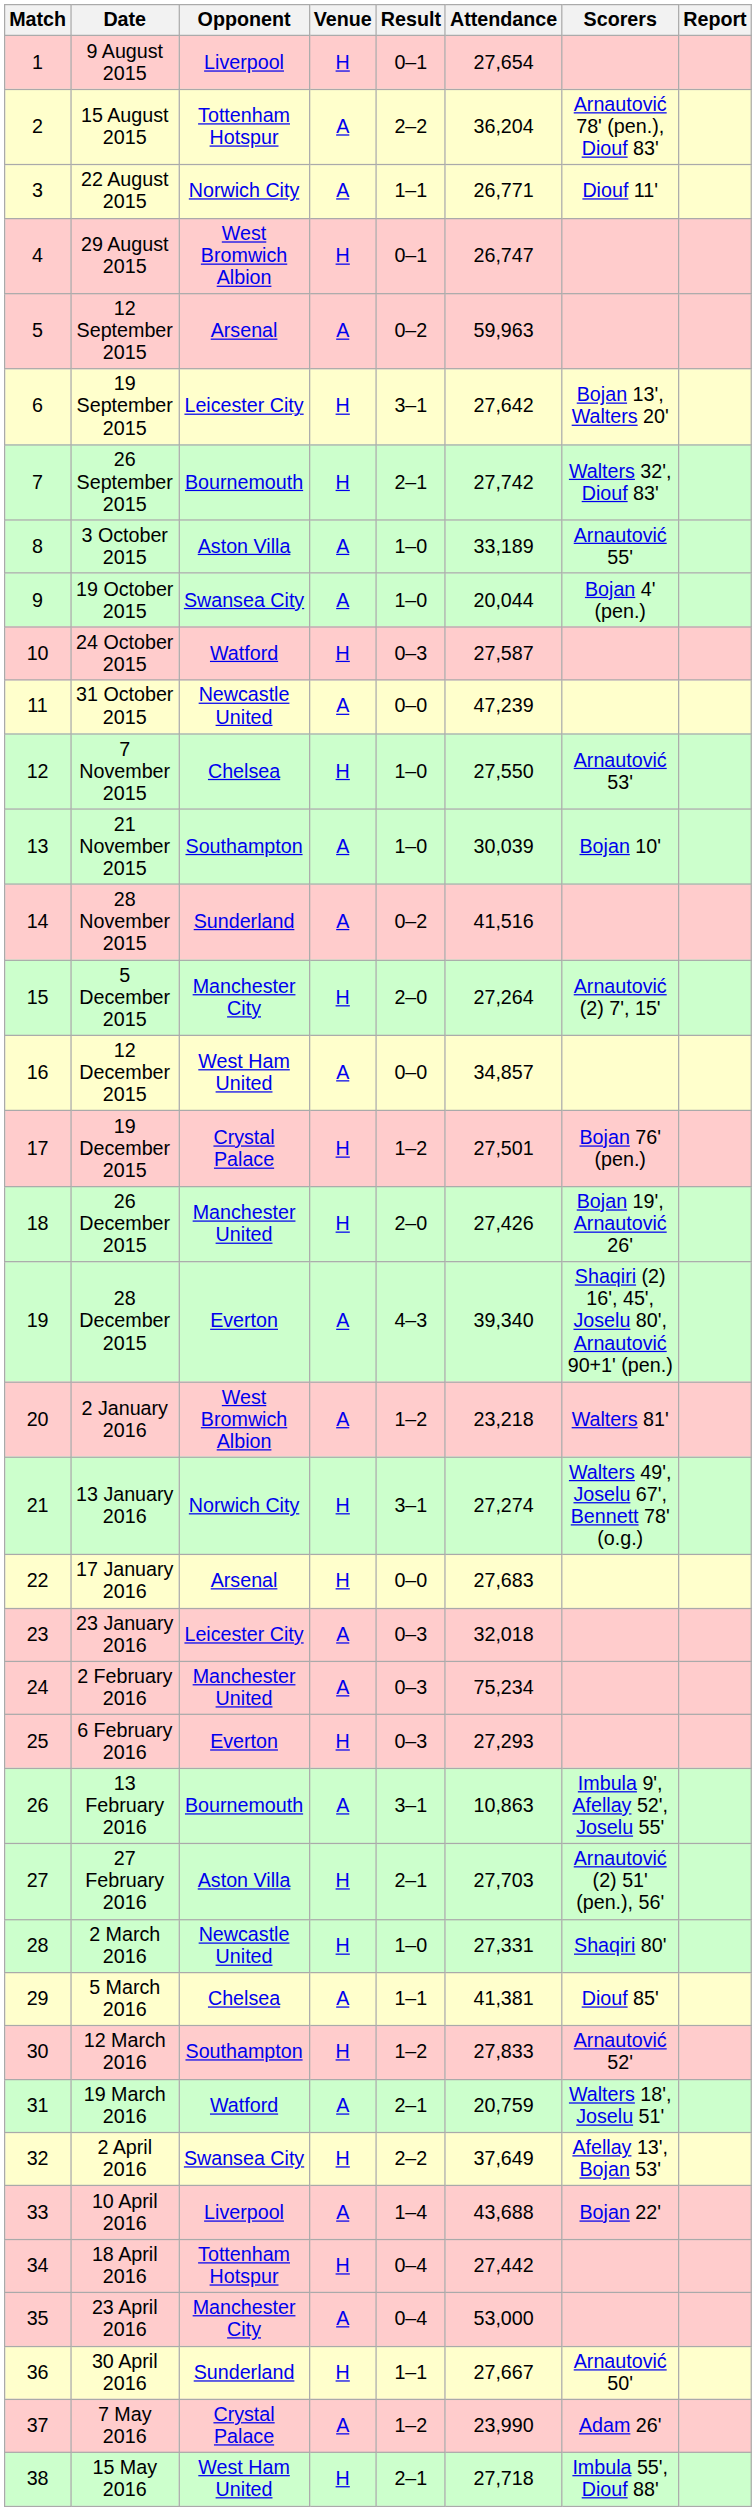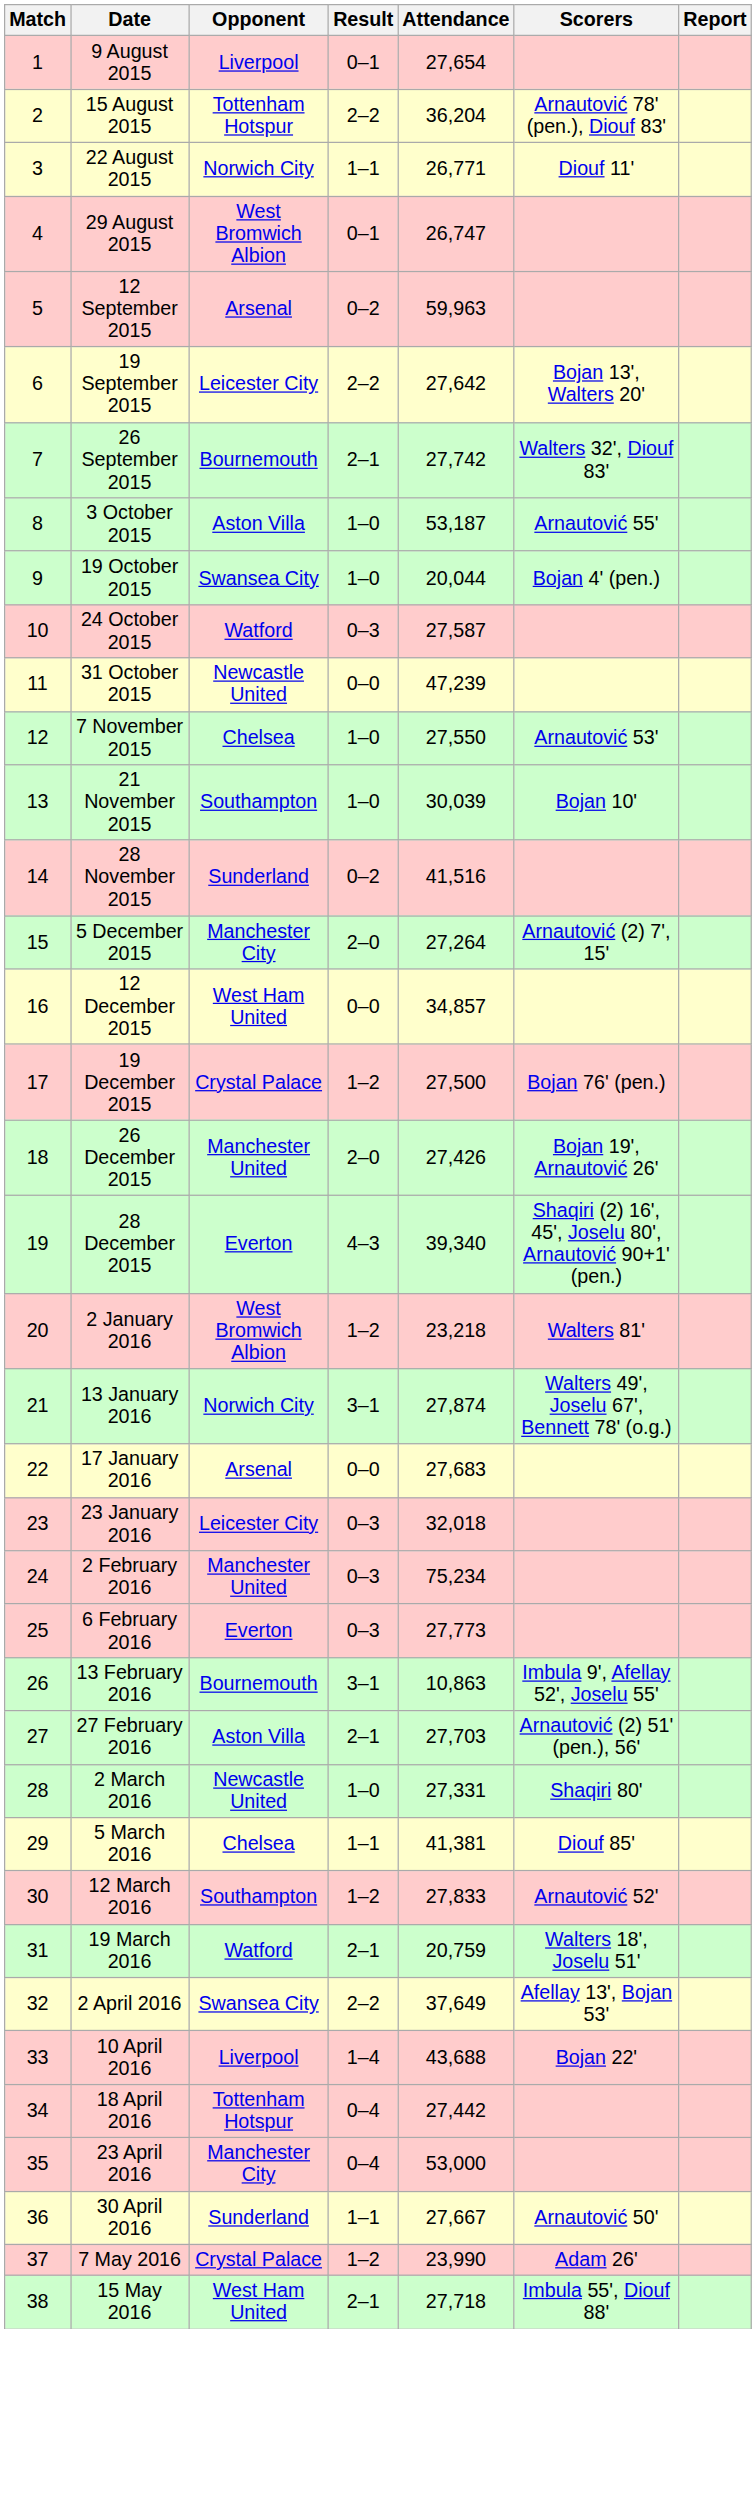 <table class="wikitable" style="font-size:100%; text-align:center">
 <tr>
 <th>Match</th>
 <th>Date</th>
 <th>Opponent</th>
-<th>Venue</th>
 <th>Result</th>
 <th>Attendance</th>
 <th>Scorers</th>
 <th>Report</th>
 </tr>
 <tr style="background: #FFCCCC;">
 <td>1</td>
 <td>9 August 2015</td>
 <td><a href='#'>Liverpool</a></td>
-<td><a href='#'>H</a></td>
 <td>0–1</td>
 <td>27,654</td>
 <td></td>
 <td></td>
 </tr>
 <tr style="background: #FFFFCC;">
 <td>2</td>
 <td>15 August 2015</td>
 <td><a href='#'>Tottenham Hotspur</a></td>
-<td><a href='#'>A</a></td>
 <td>2–2</td>
 <td>36,204</td>
 <td><a href='#'>Arnautović</a> 78' (pen.), <a href='#'>Diouf</a> 83'</td>
 <td></td>
 </tr>
 <tr style="background: #FFFFCC;">
 <td>3</td>
 <td>22 August 2015</td>
 <td><a href='#'>Norwich City</a></td>
-<td><a href='#'>A</a></td>
 <td>1–1</td>
 <td>26,771</td>
 <td><a href='#'>Diouf</a> 11'</td>
 <td></td>
 </tr>
 <tr style="background: #FFCCCC;">
 <td>4</td>
 <td>29 August 2015</td>
 <td><a href='#'>West Bromwich Albion</a></td>
-<td><a href='#'>H</a></td>
 <td>0–1</td>
 <td>26,747</td>
 <td></td>
 <td></td>
 </tr>
 <tr style="background: #FFCCCC;">
 <td>5</td>
 <td>12 September 2015</td>
 <td><a href='#'>Arsenal</a></td>
-<td><a href='#'>A</a></td>
 <td>0–2</td>
 <td>59,963</td>
 <td></td>
 <td></td>
 </tr>
 <tr style="background: #FFFFCC;">
 <td>6</td>
 <td>19 September 2015</td>
 <td><a href='#'>Leicester City</a></td>
-<td><a href='#'>H</a></td>
-<td>3–1</td>
+<td>2–2</td>
 <td>27,642</td>
 <td><a href='#'>Bojan</a> 13', <a href='#'>Walters</a> 20'</td>
 <td></td>
 </tr>
 <tr style="background: #CCFFCC;">
 <td>7</td>
 <td>26 September 2015</td>
 <td><a href='#'>Bournemouth</a></td>
-<td><a href='#'>H</a></td>
 <td>2–1</td>
 <td>27,742</td>
 <td><a href='#'>Walters</a> 32', <a href='#'>Diouf</a> 83'</td>
 <td></td>
 </tr>
 <tr style="background: #CCFFCC;">
 <td>8</td>
 <td>3 October 2015</td>
 <td><a href='#'>Aston Villa</a></td>
-<td><a href='#'>A</a></td>
 <td>1–0</td>
-<td>33,189</td>
+<td>53,187</td>
 <td><a href='#'>Arnautović</a> 55'</td>
 <td></td>
 </tr>
 <tr style="background: #CCFFCC;">
 <td>9</td>
 <td>19 October 2015</td>
 <td><a href='#'>Swansea City</a></td>
-<td><a href='#'>A</a></td>
 <td>1–0</td>
 <td>20,044</td>
 <td><a href='#'>Bojan</a> 4' (pen.)</td>
 <td></td>
 </tr>
 <tr style="background: #FFCCCC;">
 <td>10</td>
 <td>24 October 2015</td>
 <td><a href='#'>Watford</a></td>
-<td><a href='#'>H</a></td>
 <td>0–3</td>
 <td>27,587</td>
 <td></td>
 <td></td>
 </tr>
 <tr style="background: #FFFFCC;">
 <td>11</td>
 <td>31 October 2015</td>
 <td><a href='#'>Newcastle United</a></td>
-<td><a href='#'>A</a></td>
 <td>0–0</td>
 <td>47,239</td>
 <td></td>
 <td></td>
 </tr>
 <tr style="background: #CCFFCC;">
 <td>12</td>
 <td>7 November 2015</td>
 <td><a href='#'>Chelsea</a></td>
-<td><a href='#'>H</a></td>
 <td>1–0</td>
 <td>27,550</td>
 <td><a href='#'>Arnautović</a> 53'</td>
 <td></td>
 </tr>
 <tr style="background: #CCFFCC;">
 <td>13</td>
 <td>21 November 2015</td>
 <td><a href='#'>Southampton</a></td>
-<td><a href='#'>A</a></td>
 <td>1–0</td>
 <td>30,039</td>
 <td><a href='#'>Bojan</a> 10'</td>
 <td></td>
 </tr>
 <tr style="background: #FFCCCC;">
 <td>14</td>
 <td>28 November 2015</td>
 <td><a href='#'>Sunderland</a></td>
-<td><a href='#'>A</a></td>
 <td>0–2</td>
 <td>41,516</td>
 <td></td>
 <td></td>
 </tr>
 <tr style="background: #CCFFCC;">
 <td>15</td>
 <td>5 December 2015</td>
 <td><a href='#'>Manchester City</a></td>
-<td><a href='#'>H</a></td>
 <td>2–0</td>
 <td>27,264</td>
 <td><a href='#'>Arnautović</a> (2) 7', 15'</td>
 <td></td>
 </tr>
 <tr style="background: #FFFFCC;">
 <td>16</td>
 <td>12 December 2015</td>
 <td><a href='#'>West Ham United</a></td>
-<td><a href='#'>A</a></td>
 <td>0–0</td>
 <td>34,857</td>
 <td></td>
 <td></td>
 </tr>
 <tr style="background: #FFCCCC;">
 <td>17</td>
 <td>19 December 2015</td>
 <td><a href='#'>Crystal Palace</a></td>
-<td><a href='#'>H</a></td>
 <td>1–2</td>
-<td>27,501</td>
+<td>27,500</td>
 <td><a href='#'>Bojan</a> 76' (pen.)</td>
 <td></td>
 </tr>
 <tr style="background: #CCFFCC;">
 <td>18</td>
 <td>26 December 2015</td>
 <td><a href='#'>Manchester United</a></td>
-<td><a href='#'>H</a></td>
 <td>2–0</td>
 <td>27,426</td>
 <td><a href='#'>Bojan</a> 19', <a href='#'>Arnautović</a> 26'</td>
 <td></td>
 </tr>
 <tr style="background: #CCFFCC;">
 <td>19</td>
 <td>28 December 2015</td>
 <td><a href='#'>Everton</a></td>
-<td><a href='#'>A</a></td>
 <td>4–3</td>
 <td>39,340</td>
 <td><a href='#'>Shaqiri</a> (2) 16', 45', <a href='#'>Joselu</a> 80', <a href='#'>Arnautović</a> 90+1' (pen.)</td>
 <td></td>
 </tr>
 <tr style="background: #FFCCCC;">
 <td>20</td>
 <td>2 January 2016</td>
 <td><a href='#'>West Bromwich Albion</a></td>
-<td><a href='#'>A</a></td>
 <td>1–2</td>
 <td>23,218</td>
 <td><a href='#'>Walters</a> 81'</td>
 <td></td>
 </tr>
 <tr style="background: #CCFFCC;">
 <td>21</td>
 <td>13 January 2016</td>
 <td><a href='#'>Norwich City</a></td>
-<td><a href='#'>H</a></td>
 <td>3–1</td>
-<td>27,274</td>
+<td>27,874</td>
 <td><a href='#'>Walters</a> 49', <a href='#'>Joselu</a> 67', <a href='#'>Bennett</a> 78' (o.g.)</td>
 <td></td>
 </tr>
 <tr style="background: #FFFFCC;">
 <td>22</td>
 <td>17 January 2016</td>
 <td><a href='#'>Arsenal</a></td>
-<td><a href='#'>H</a></td>
 <td>0–0</td>
 <td>27,683</td>
 <td></td>
 <td></td>
 </tr>
 <tr style="background: #FFCCCC;">
 <td>23</td>
 <td>23 January 2016</td>
 <td><a href='#'>Leicester City</a></td>
-<td><a href='#'>A</a></td>
 <td>0–3</td>
 <td>32,018</td>
 <td></td>
 <td></td>
 </tr>
 <tr style="background: #FFCCCC;">
 <td>24</td>
 <td>2 February 2016</td>
 <td><a href='#'>Manchester United</a></td>
-<td><a href='#'>A</a></td>
 <td>0–3</td>
 <td>75,234</td>
 <td></td>
 <td></td>
 </tr>
 <tr style="background: #FFCCCC;">
 <td>25</td>
 <td>6 February 2016</td>
 <td><a href='#'>Everton</a></td>
-<td><a href='#'>H</a></td>
 <td>0–3</td>
-<td>27,293</td>
+<td>27,773</td>
 <td></td>
 <td></td>
 </tr>
 <tr style="background: #CCFFCC;">
 <td>26</td>
 <td>13 February 2016</td>
 <td><a href='#'>Bournemouth</a></td>
-<td><a href='#'>A</a></td>
 <td>3–1</td>
 <td>10,863</td>
 <td><a href='#'>Imbula</a> 9', <a href='#'>Afellay</a> 52', <a href='#'>Joselu</a> 55'</td>
 <td></td>
 </tr>
 <tr style="background: #CCFFCC;">
 <td>27</td>
 <td>27 February 2016</td>
 <td><a href='#'>Aston Villa</a></td>
-<td><a href='#'>H</a></td>
 <td>2–1</td>
 <td>27,703</td>
 <td><a href='#'>Arnautović</a> (2) 51' (pen.), 56'</td>
 <td></td>
 </tr>
 <tr style="background: #CCFFCC;">
 <td>28</td>
 <td>2 March 2016</td>
 <td><a href='#'>Newcastle United</a></td>
-<td><a href='#'>H</a></td>
 <td>1–0</td>
 <td>27,331</td>
 <td><a href='#'>Shaqiri</a> 80'</td>
 <td></td>
 </tr>
 <tr style="background: #FFFFCC;">
 <td>29</td>
 <td>5 March 2016</td>
 <td><a href='#'>Chelsea</a></td>
-<td><a href='#'>A</a></td>
 <td>1–1</td>
 <td>41,381</td>
 <td><a href='#'>Diouf</a> 85'</td>
 <td></td>
 </tr>
 <tr style="background: #FFCCCC;">
 <td>30</td>
 <td>12 March 2016</td>
 <td><a href='#'>Southampton</a></td>
-<td><a href='#'>H</a></td>
 <td>1–2</td>
 <td>27,833</td>
 <td><a href='#'>Arnautović</a> 52'</td>
 <td></td>
 </tr>
 <tr style="background: #CCFFCC;">
 <td>31</td>
 <td>19 March 2016</td>
 <td><a href='#'>Watford</a></td>
-<td><a href='#'>A</a></td>
 <td>2–1</td>
 <td>20,759</td>
 <td><a href='#'>Walters</a> 18', <a href='#'>Joselu</a> 51'</td>
 <td></td>
 </tr>
 <tr style="background: #FFFFCC;">
 <td>32</td>
 <td>2 April 2016</td>
 <td><a href='#'>Swansea City</a></td>
-<td><a href='#'>H</a></td>
 <td>2–2</td>
 <td>37,649</td>
 <td><a href='#'>Afellay</a> 13', <a href='#'>Bojan</a> 53'</td>
 <td></td>
 </tr>
 <tr style="background: #FFCCCC;">
 <td>33</td>
 <td>10 April 2016</td>
 <td><a href='#'>Liverpool</a></td>
-<td><a href='#'>A</a></td>
 <td>1–4</td>
 <td>43,688</td>
 <td><a href='#'>Bojan</a> 22'</td>
 <td></td>
 </tr>
 <tr style="background: #FFCCCC;">
 <td>34</td>
 <td>18 April 2016</td>
 <td><a href='#'>Tottenham Hotspur</a></td>
-<td><a href='#'>H</a></td>
 <td>0–4</td>
 <td>27,442</td>
 <td></td>
 <td></td>
 </tr>
 <tr style="background: #FFCCCC;">
 <td>35</td>
 <td>23 April 2016</td>
 <td><a href='#'>Manchester City</a></td>
-<td><a href='#'>A</a></td>
 <td>0–4</td>
 <td>53,000</td>
 <td></td>
 <td></td>
 </tr>
 <tr style="background: #FFFFCC;">
 <td>36</td>
 <td>30 April 2016</td>
 <td><a href='#'>Sunderland</a></td>
-<td><a href='#'>H</a></td>
 <td>1–1</td>
 <td>27,667</td>
 <td><a href='#'>Arnautović</a> 50'</td>
 <td></td>
 </tr>
 <tr style="background: #FFCCCC;">
 <td>37</td>
 <td>7 May 2016</td>
 <td><a href='#'>Crystal Palace</a></td>
-<td><a href='#'>A</a></td>
 <td>1–2</td>
 <td>23,990</td>
 <td><a href='#'>Adam</a> 26'</td>
 <td></td>
 </tr>
 <tr style="background: #CCFFCC;">
 <td>38</td>
 <td>15 May 2016</td>
 <td><a href='#'>West Ham United</a></td>
-<td><a href='#'>H</a></td>
 <td>2–1</td>
 <td>27,718</td>
 <td><a href='#'>Imbula</a> 55', <a href='#'>Diouf</a> 88'</td>
 <td></td>
 </tr>
 </table>
